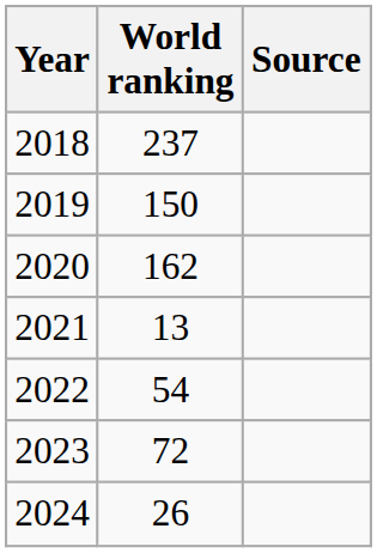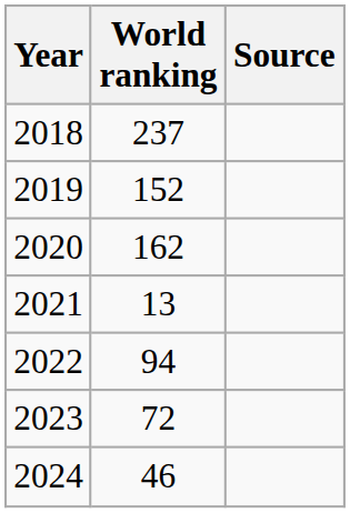 <table class="wikitable" style="text-align:center; font-size: 95%;">
 <tr>
 <th>Year</th>
 <th>World<br>ranking</th>
 <th>Source</th>
 </tr>
 <tr>
 <td>2018</td>
 <td>237</td>
 <td></td>
 </tr>
 <tr>
 <td>2019</td>
-<td>150</td>
+<td>152</td>
 <td></td>
 </tr>
 <tr>
 <td>2020</td>
 <td>162</td>
 <td></td>
 </tr>
 <tr>
 <td>2021</td>
 <td>13</td>
 <td></td>
 </tr>
 <tr>
 <td>2022</td>
-<td>54</td>
+<td>94</td>
 <td></td>
 </tr>
 <tr>
 <td>2023</td>
 <td>72</td>
 <td></td>
 </tr>
 <tr>
 <td>2024</td>
-<td>26</td>
+<td>46</td>
 <td></td>
 </tr>
 </table>
